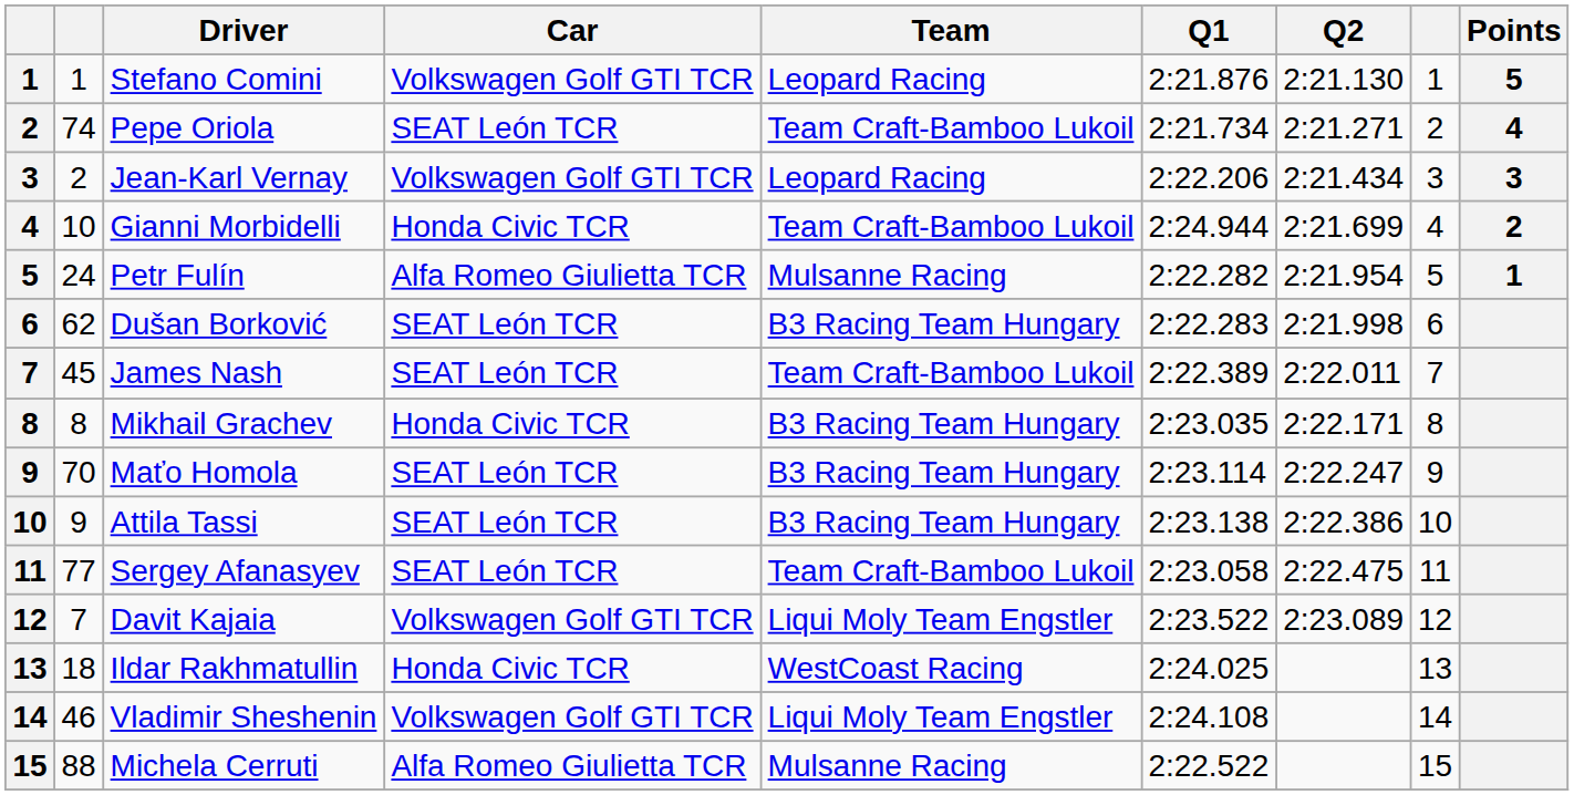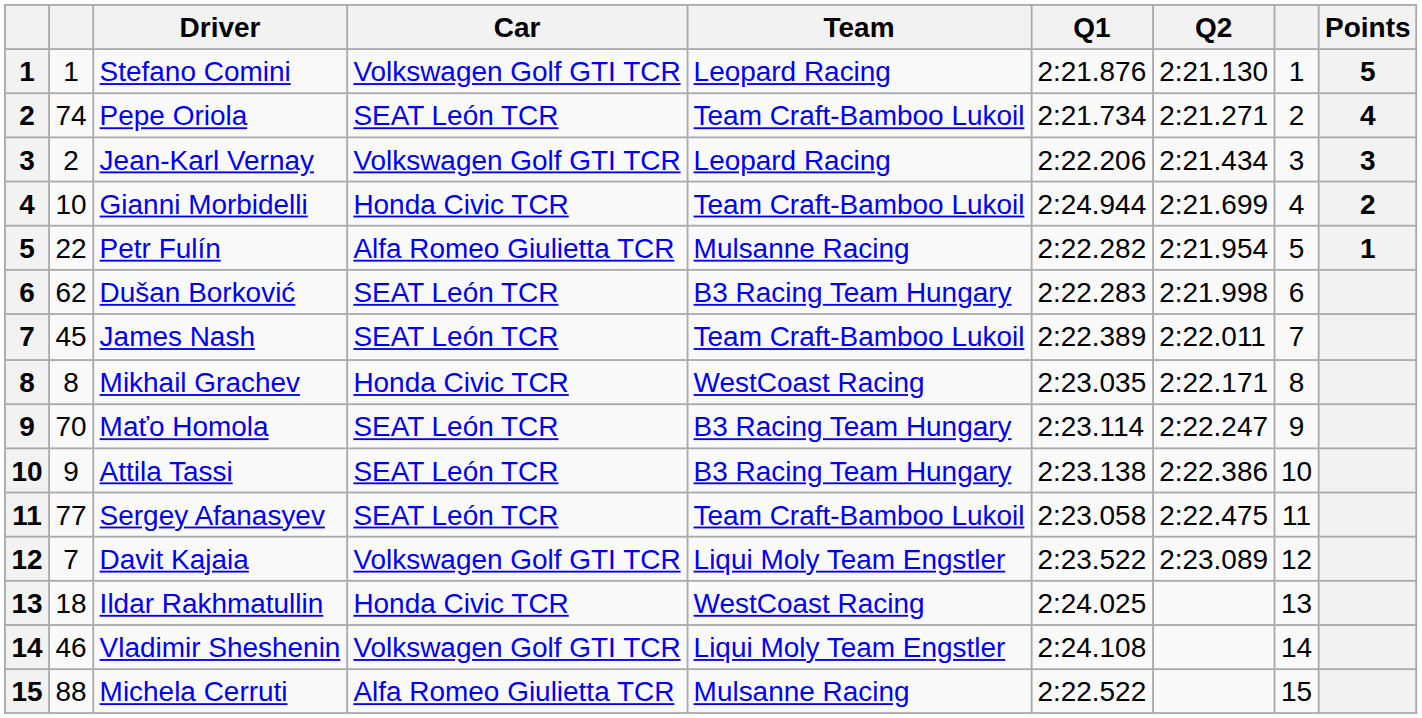 <table class="wikitable sortable" style="font-size:95%">
 <tr>
 <th></th>
 <th></th>
 <th>Driver</th>
 <th>Car</th>
 <th>Team</th>
 <th>Q1</th>
 <th>Q2</th>
 <th></th>
 <th>Points</th>
 </tr>
 <tr>
 <th>1</th>
 <td align=center>1</td>
 <td> <a href='#'>Stefano Comini</a></td>
 <td><a href='#'>Volkswagen Golf GTI TCR</a></td>
 <td> <a href='#'>Leopard Racing</a></td>
 <td>2:21.876</td>
 <td>2:21.130</td>
 <td align=center>1</td>
 <th>5</th>
 </tr>
 <tr>
 <th>2</th>
 <td align=center>74</td>
 <td> <a href='#'>Pepe Oriola</a></td>
 <td><a href='#'>SEAT León TCR</a></td>
 <td> <a href='#'>Team Craft-Bamboo Lukoil</a></td>
 <td>2:21.734</td>
 <td>2:21.271</td>
 <td align=center>2</td>
 <th>4</th>
 </tr>
 <tr>
 <th>3</th>
 <td align=center>2</td>
 <td> <a href='#'>Jean-Karl Vernay</a></td>
 <td><a href='#'>Volkswagen Golf GTI TCR</a></td>
 <td> <a href='#'>Leopard Racing</a></td>
 <td>2:22.206</td>
 <td>2:21.434</td>
 <td align=center>3</td>
 <th>3</th>
 </tr>
 <tr>
 <th>4</th>
 <td align=center>10</td>
 <td> <a href='#'>Gianni Morbidelli</a></td>
 <td><a href='#'>Honda Civic TCR</a></td>
 <td> <a href='#'>Team Craft-Bamboo Lukoil</a></td>
 <td>2:24.944</td>
 <td>2:21.699</td>
 <td align=center>4</td>
 <th>2</th>
 </tr>
 <tr>
 <th>5</th>
-<td align=center>24</td>
+<td align=center>22</td>
 <td> <a href='#'>Petr Fulín</a></td>
 <td><a href='#'>Alfa Romeo Giulietta TCR</a></td>
 <td> <a href='#'>Mulsanne Racing</a></td>
 <td>2:22.282</td>
 <td>2:21.954</td>
 <td align=center>5</td>
 <th>1</th>
 </tr>
 <tr>
 <th>6</th>
 <td align=center>62</td>
 <td> <a href='#'>Dušan Borković</a></td>
 <td><a href='#'>SEAT León TCR</a></td>
 <td> <a href='#'>B3 Racing Team Hungary</a></td>
 <td>2:22.283</td>
 <td>2:21.998</td>
 <td align=center>6</td>
 <th></th>
 </tr>
 <tr>
 <th>7</th>
 <td align=center>45</td>
 <td> <a href='#'>James Nash</a></td>
 <td><a href='#'>SEAT León TCR</a></td>
 <td> <a href='#'>Team Craft-Bamboo Lukoil</a></td>
 <td>2:22.389</td>
 <td>2:22.011</td>
 <td align=center>7</td>
 <th></th>
 </tr>
 <tr>
 <th>8</th>
 <td align=center>8</td>
 <td> <a href='#'>Mikhail Grachev</a></td>
 <td><a href='#'>Honda Civic TCR</a></td>
-<td> <a href='#'>B3 Racing Team Hungary</a></td>
+<td> <a href='#'>WestCoast Racing</a></td>
 <td>2:23.035</td>
 <td>2:22.171</td>
 <td align=center>8</td>
 <th></th>
 </tr>
 <tr>
 <th>9</th>
 <td align=center>70</td>
 <td> <a href='#'>Maťo Homola</a></td>
 <td><a href='#'>SEAT León TCR</a></td>
 <td> <a href='#'>B3 Racing Team Hungary</a></td>
 <td>2:23.114</td>
 <td>2:22.247</td>
 <td align=center>9</td>
 <th></th>
 </tr>
 <tr>
 <th>10</th>
 <td align=center>9</td>
 <td> <a href='#'>Attila Tassi</a></td>
 <td><a href='#'>SEAT León TCR</a></td>
 <td> <a href='#'>B3 Racing Team Hungary</a></td>
 <td>2:23.138</td>
 <td>2:22.386</td>
 <td align=center>10</td>
 <th></th>
 </tr>
 <tr>
 <th>11</th>
 <td align=center>77</td>
 <td> <a href='#'>Sergey Afanasyev</a></td>
 <td><a href='#'>SEAT León TCR</a></td>
 <td> <a href='#'>Team Craft-Bamboo Lukoil</a></td>
 <td>2:23.058</td>
 <td>2:22.475</td>
 <td align=center>11</td>
 <th></th>
 </tr>
 <tr>
 <th>12</th>
 <td align=center>7</td>
 <td> <a href='#'>Davit Kajaia</a></td>
 <td><a href='#'>Volkswagen Golf GTI TCR</a></td>
 <td> <a href='#'>Liqui Moly Team Engstler</a></td>
 <td>2:23.522</td>
 <td>2:23.089</td>
 <td align=center>12</td>
 <th></th>
 </tr>
 <tr>
 <th>13</th>
 <td align=center>18</td>
 <td> <a href='#'>Ildar Rakhmatullin</a></td>
 <td><a href='#'>Honda Civic TCR</a></td>
 <td> <a href='#'>WestCoast Racing</a></td>
 <td>2:24.025</td>
 <td></td>
 <td align=center>13</td>
 <th></th>
 </tr>
 <tr>
 <th>14</th>
 <td align=center>46</td>
 <td> <a href='#'>Vladimir Sheshenin</a></td>
 <td><a href='#'>Volkswagen Golf GTI TCR</a></td>
 <td> <a href='#'>Liqui Moly Team Engstler</a></td>
 <td>2:24.108</td>
 <td></td>
 <td align=center>14</td>
 <th></th>
 </tr>
 <tr>
 <th>15</th>
 <td align=center>88</td>
 <td> <a href='#'>Michela Cerruti</a></td>
 <td><a href='#'>Alfa Romeo Giulietta TCR</a></td>
 <td> <a href='#'>Mulsanne Racing</a></td>
 <td>2:22.522</td>
 <td></td>
 <td align=center>15</td>
 <th></th>
 </tr>
 <tr>
 </tr>
 </table>
